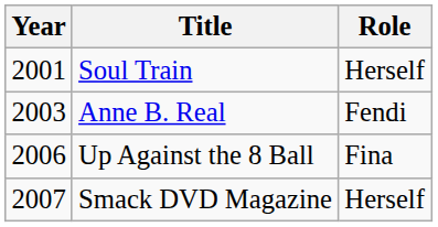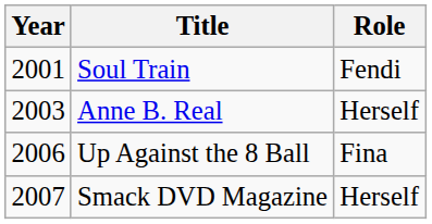 <table class="wikitable">
 <tr>
 <th>Year</th>
 <th>Title</th>
 <th>Role</th>
 </tr>
 <tr>
 <td>2001</td>
 <td><a href='#'>Soul Train</a></td>
-<td>Herself</td>
+<td>Fendi</td>
 </tr>
 <tr>
 <td>2003</td>
 <td><a href='#'>Anne B. Real</a></td>
-<td>Fendi</td>
+<td>Herself</td>
 </tr>
 <tr>
 <td>2006</td>
 <td>Up Against the 8 Ball</td>
 <td>Fina</td>
 </tr>
 <tr>
 <td>2007</td>
 <td>Smack DVD Magazine</td>
 <td>Herself</td>
 </tr>
 </table>
